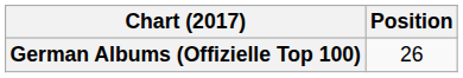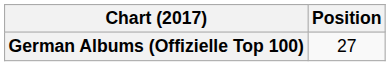 <table class="wikitable plainrowheaders sortable" style="text-align:center">
 <tr>
 <th scope="col">Chart (2017)</th>
 <th scope="col">Position</th>
 </tr>
 <tr>
 <th scope="row">German Albums (Offizielle Top 100)</th>
-<td>26</td>
+<td>27</td>
 </tr>
 </table>
